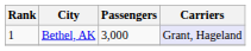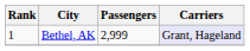 <table class="wikitable" style="font-size: 90%" width= align=>
 <tr>
 <th>Rank</th>
 <th>City</th>
 <th>Passengers</th>
 <th>Carriers</th>
 </tr>
 <tr>
 <td>1</td>
 <td> <a href='#'>Bethel, AK</a></td>
-<td>3,000</td>
+<td>2,999</td>
 <td style="background: lavender;">Grant, Hageland</td>
 </tr>
 <tr>
 </tr>
 </table>
